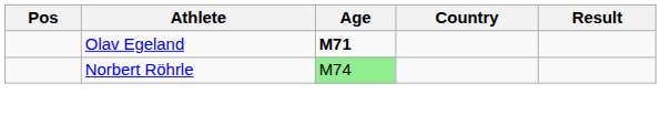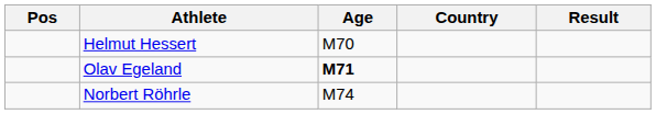 <table class="wikitable"  style="text-align:center; width:50%;">
 <tr>
 <th>Pos</th>
 <th>Athlete</th>
 <th>Age</th>
 <th>Country</th>
 <th>Result</th>
+</tr>
+<tr>
+<td align=center></td>
+<td align=left><a href='#'>Helmut Hessert</a></td>
+<td align=left>M70</td>
+<td align=left></td>
+<td></td>
 </tr>
 <tr>
 <td align=center></td>
 <td align=left><a href='#'>Olav Egeland</a></td>
 <td align=left><strong>M71</strong></td>
 <td align=left></td>
 <td></td>
 </tr>
 <tr>
 <td align=center></td>
 <td align=left><a href='#'>Norbert Röhrle</a></td>
-<td align=left style="background: lightgreen;">M74</td>
+<td align=left>M74</td>
 <td align=left></td>
 <td></td>
 </tr>
 </table>
